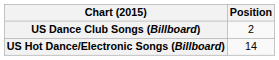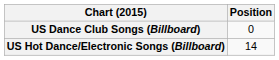 <table class="wikitable sortable plainrowheaders" style="text-align:center">
 <tr>
 <th scope="col">Chart (2015)</th>
 <th scope="col">Position</th>
 </tr>
 <tr>
 <th scope="row">US Dance Club Songs (<em>Billboard</em>)</th>
-<td>2</td>
+<td>0</td>
 </tr>
 <tr>
 <th scope="row">US Hot Dance/Electronic Songs (<em>Billboard</em>)</th>
 <td>14</td>
 </tr>
 </table>
